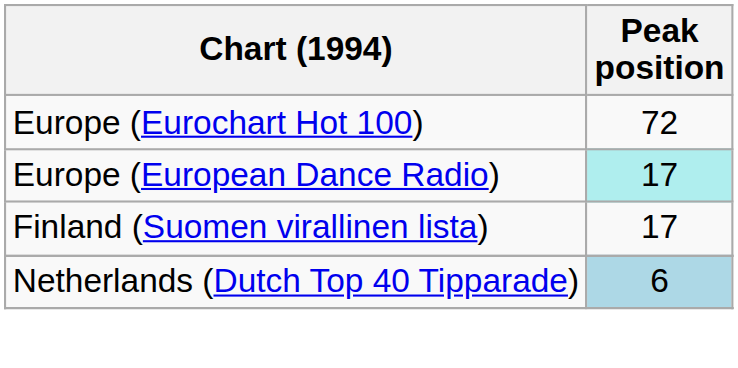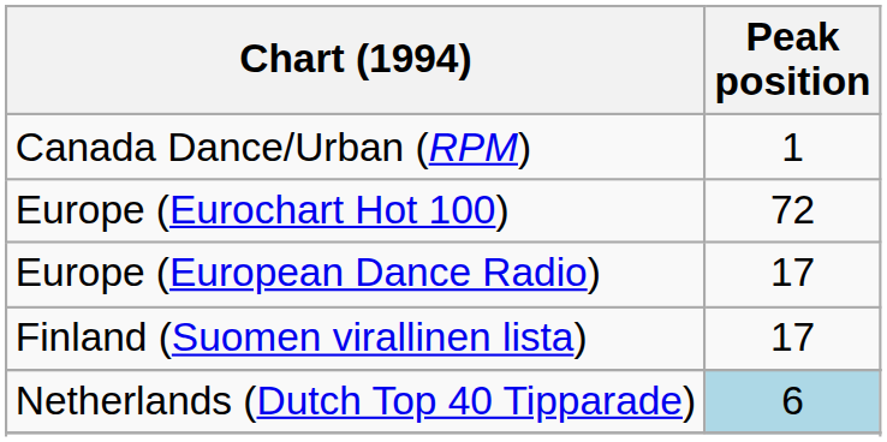 <table class="wikitable sortable">
 <tr>
 <th>Chart (1994)</th>
 <th>Peak<br>position</th>
+</tr>
+<tr>
+<td>Canada Dance/Urban (<a href='#'><em>RPM</em></a>)</td>
+<td align="center">1</td>
 </tr>
 <tr>
 <td>Europe (<a href='#'>Eurochart Hot 100</a>)</td>
 <td align="center">72</td>
 </tr>
 <tr>
 <td>Europe (<a href='#'>European Dance Radio</a>)</td>
-<td align="center" style="background: paleturquoise;">17</td>
+<td align="center">17</td>
 </tr>
 <tr>
 <td>Finland (<a href='#'>Suomen virallinen lista</a>)</td>
 <td align="center">17</td>
 </tr>
 <tr>
 </tr>
 <tr>
 <td>Netherlands (<a href='#'>Dutch Top 40 Tipparade</a>)</td>
 <td align="center" style="background: lightblue;">6</td>
 </tr>
 <tr>
 </tr>
 <tr>
 </tr>
 </table>
